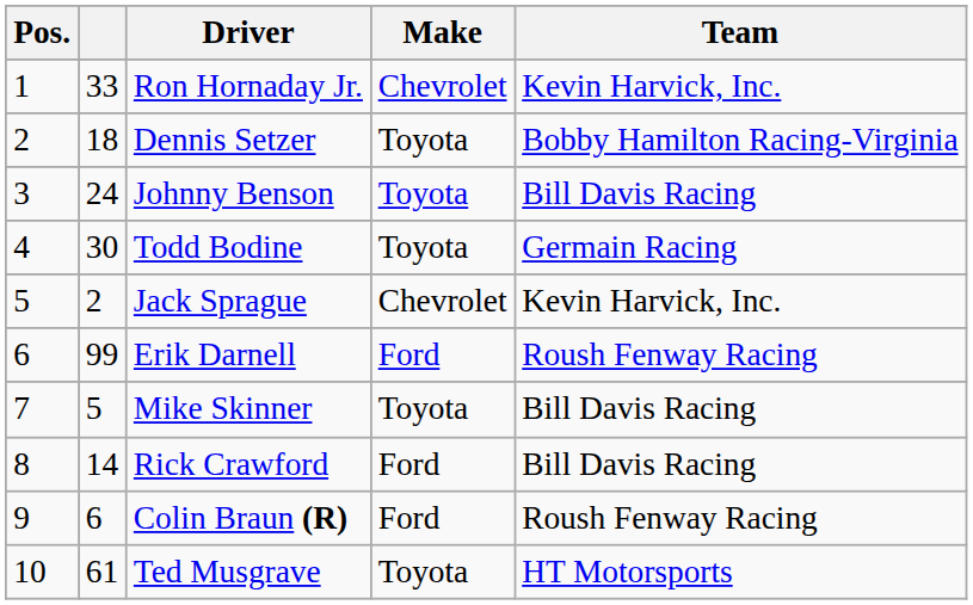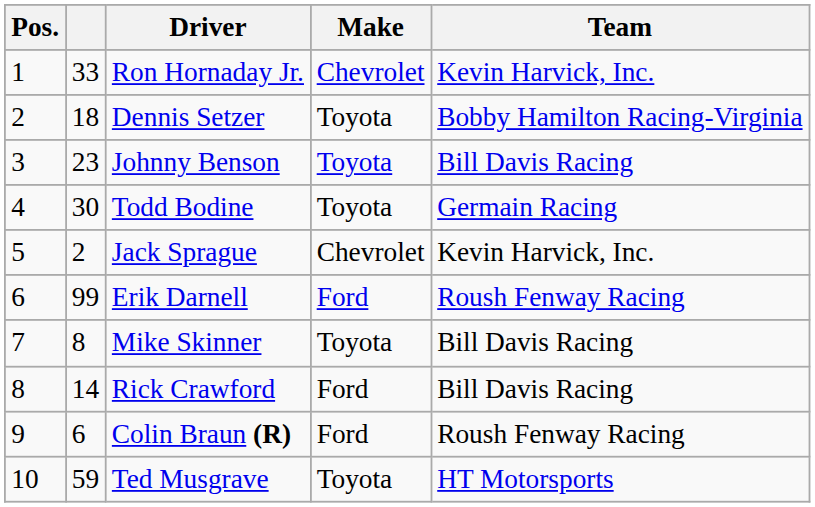 <table class="wikitable" style="font-size: 95%;">
 <tr>
 <th>Pos.</th>
 <th></th>
 <th>Driver</th>
 <th>Make</th>
 <th>Team</th>
 </tr>
 <tr>
 <td>1</td>
 <td>33</td>
 <td><a href='#'>Ron Hornaday Jr.</a></td>
 <td><a href='#'>Chevrolet</a></td>
 <td><a href='#'>Kevin Harvick, Inc.</a></td>
 </tr>
 <tr>
 <td>2</td>
 <td>18</td>
 <td><a href='#'>Dennis Setzer</a></td>
 <td>Toyota</td>
 <td><a href='#'>Bobby Hamilton Racing-Virginia</a></td>
 </tr>
 <tr>
 <td>3</td>
-<td>24</td>
+<td>23</td>
 <td><a href='#'>Johnny Benson</a></td>
 <td><a href='#'>Toyota</a></td>
 <td><a href='#'>Bill Davis Racing</a></td>
 </tr>
 <tr>
 <td>4</td>
 <td>30</td>
 <td><a href='#'>Todd Bodine</a></td>
 <td>Toyota</td>
 <td><a href='#'>Germain Racing</a></td>
 </tr>
 <tr>
 <td>5</td>
 <td>2</td>
 <td><a href='#'>Jack Sprague</a></td>
 <td>Chevrolet</td>
 <td>Kevin Harvick, Inc.</td>
 </tr>
 <tr>
 <td>6</td>
 <td>99</td>
 <td><a href='#'>Erik Darnell</a></td>
 <td><a href='#'>Ford</a></td>
 <td><a href='#'>Roush Fenway Racing</a></td>
 </tr>
 <tr>
 <td>7</td>
-<td>5</td>
+<td>8</td>
 <td><a href='#'>Mike Skinner</a></td>
 <td>Toyota</td>
 <td>Bill Davis Racing</td>
 </tr>
 <tr>
 <td>8</td>
 <td>14</td>
 <td><a href='#'>Rick Crawford</a></td>
 <td>Ford</td>
 <td>Bill Davis Racing</td>
 </tr>
 <tr>
 <td>9</td>
 <td>6</td>
 <td><a href='#'>Colin Braun</a> <strong>(R)</strong></td>
 <td>Ford</td>
 <td>Roush Fenway Racing</td>
 </tr>
 <tr>
 <td>10</td>
-<td>61</td>
+<td>59</td>
 <td><a href='#'>Ted Musgrave</a></td>
 <td>Toyota</td>
 <td><a href='#'>HT Motorsports</a></td>
 </tr>
 </table>
